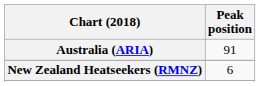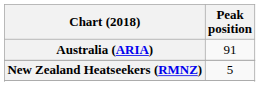 <table class="wikitable plainrowheaders sortable" style="text-align:center">
 <tr>
 <th scope="col">Chart (2018)</th>
 <th scope="col">Peak<br> position</th>
 </tr>
 <tr>
 <th scope="row">Australia (<a href='#'>ARIA</a>)</th>
 <td>91</td>
 </tr>
 <tr>
 </tr>
 <tr>
 <th scope="row">New Zealand Heatseekers (<a href='#'>RMNZ</a>)</th>
-<td>6</td>
+<td>5</td>
 </tr>
 <tr>
 </tr>
 <tr>
 </tr>
 </table>
